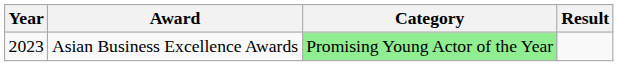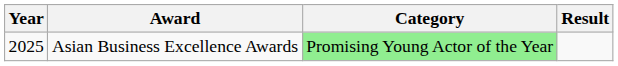 <table class="wikitable">
 <tr>
 <th>Year</th>
 <th>Award</th>
 <th>Category</th>
 <th>Result</th>
 </tr>
 <tr>
-<td>2023</td>
+<td>2025</td>
 <td>Asian Business Excellence Awards</td>
 <td style="background: lightgreen;">Promising Young Actor of the Year</td>
 <td></td>
 </tr>
 </table>
